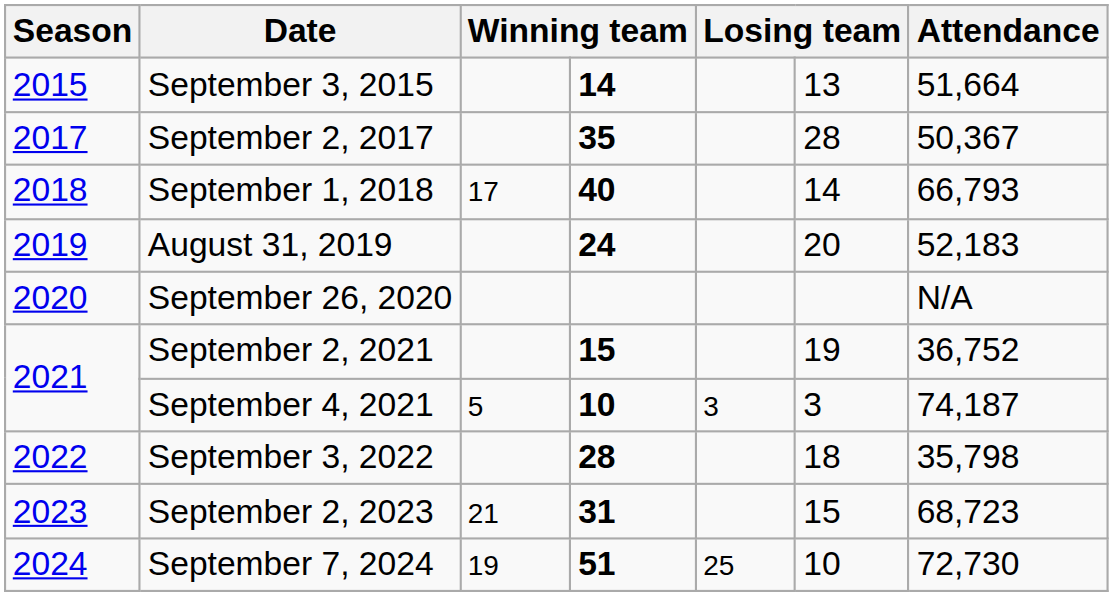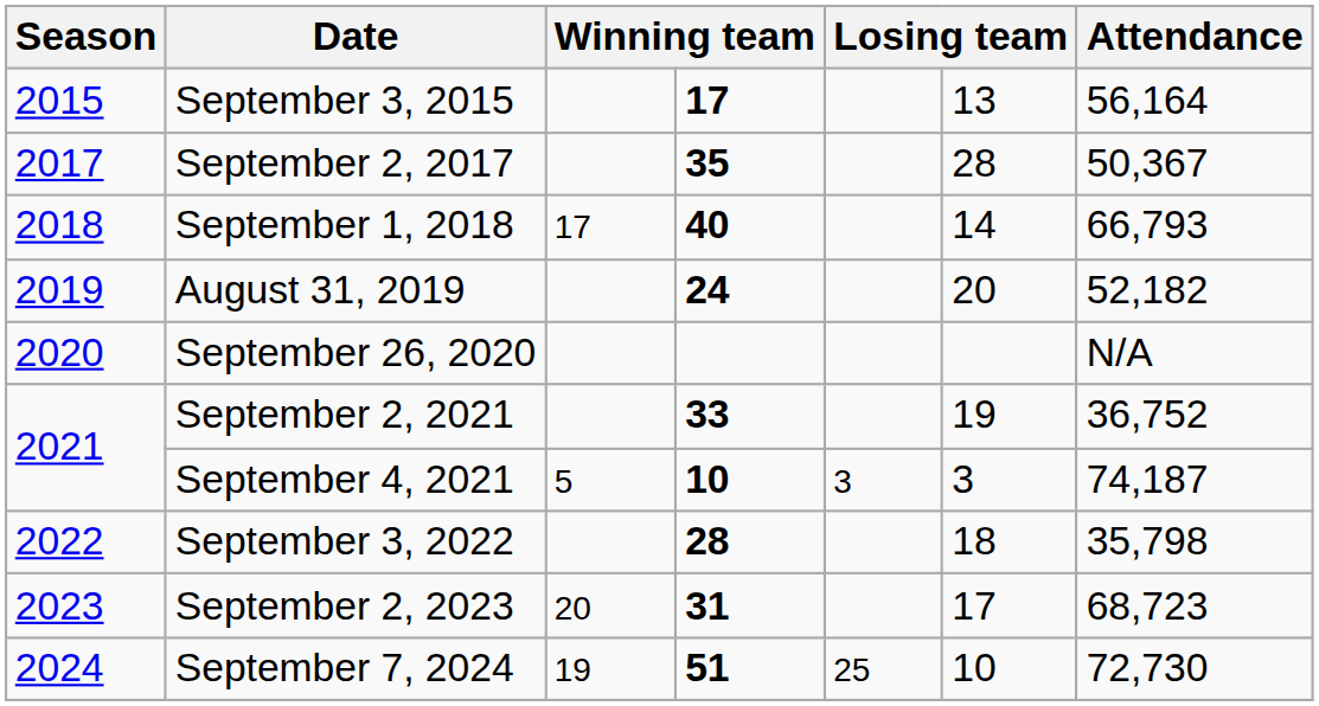 <table class=wikitable>
 <tr>
 <th>Season</th>
 <th>Date</th>
 <th colspan=2>Winning team</th>
 <th colspan=2>Losing team</th>
 <th>Attendance</th>
 </tr>
 <tr>
 <td><a href='#'>2015</a></td>
 <td>September 3, 2015</td>
 <td style=><strong><a href='#'></a></strong></td>
-<td><strong>14</strong></td>
+<td><strong>17</strong></td>
 <td style=><strong><a href='#'></a></strong></td>
 <td>13</td>
-<td>51,664</td>
+<td>56,164</td>
 </tr>
 <tr>
 <td><a href='#'>2017</a></td>
 <td>September 2, 2017</td>
 <td style=><strong><a href='#'></a></strong></td>
 <td><strong>35</strong></td>
 <td style=><strong><a href='#'></a></strong></td>
 <td>28</td>
 <td>50,367</td>
 </tr>
 <tr>
 <td><a href='#'>2018</a></td>
 <td>September 1, 2018</td>
 <td style=><small>17</small> <strong><a href='#'></a></strong></td>
 <td><strong>40</strong></td>
 <td style=><strong><a href='#'></a></strong></td>
 <td>14</td>
 <td>66,793</td>
 </tr>
 <tr>
 <td><a href='#'>2019</a></td>
 <td>August 31, 2019</td>
 <td style=><strong><a href='#'></a></strong></td>
 <td><strong>24</strong></td>
 <td style=><strong><a href='#'></a></strong></td>
 <td>20</td>
-<td>52,183</td>
+<td>52,182</td>
 </tr>
 <tr>
 <td><a href='#'>2020</a></td>
 <td>September 26, 2020</td>
 <td style=><strong><a href='#'></a></strong></td>
 <td></td>
 <td style=><strong><a href='#'></a></strong></td>
 <td></td>
 <td>N/A </td>
 </tr>
 <tr>
 <td rowspan="2"><a href='#'>2021</a></td>
 <td>September 2, 2021</td>
 <td style=><small></small> <strong><a href='#'></a></strong></td>
-<td><strong>15</strong></td>
+<td><strong>33</strong></td>
 <td style=><small></small> <strong><a href='#'></a></strong></td>
 <td>19</td>
 <td>36,752</td>
 </tr>
 <tr>
 <td>September 4, 2021</td>
 <td style=><small>5</small> <strong><a href='#'></a></strong></td>
 <td><strong>10</strong></td>
 <td style=><small>3</small> <strong><a href='#'></a></strong></td>
 <td>3</td>
 <td>74,187</td>
 </tr>
 <tr>
 <td><a href='#'>2022</a></td>
 <td>September 3, 2022</td>
 <td style= ><small></small> <strong><a href='#'> </a></strong></td>
 <td><strong>28</strong></td>
 <td Style= ><small></small> <strong><a href='#'> </a></strong></td>
 <td>18</td>
 <td>35,798</td>
 </tr>
 <tr>
 <td><a href='#'>2023</a></td>
 <td>September 2, 2023</td>
-<td style=><small>21</small> <strong><a href='#'></a></strong></td>
+<td style=><small>20</small> <strong><a href='#'></a></strong></td>
 <td><strong>31</strong></td>
 <td style=><small></small> <strong><a href='#'></a></strong></td>
-<td>15</td>
+<td>17</td>
 <td>68,723</td>
 </tr>
 <tr>
 <td><a href='#'>2024</a></td>
 <td>September 7, 2024</td>
 <td style=><small>19</small> <strong><a href='#'></a></strong></td>
 <td><strong>51</strong></td>
 <td style=><small>25</small> <strong><a href='#'></a></strong></td>
 <td>10</td>
 <td>72,730</td>
 </tr>
 </table>
